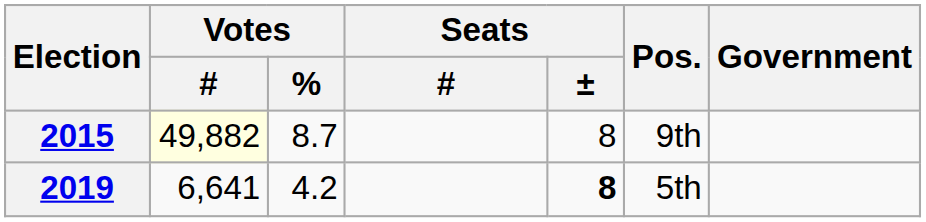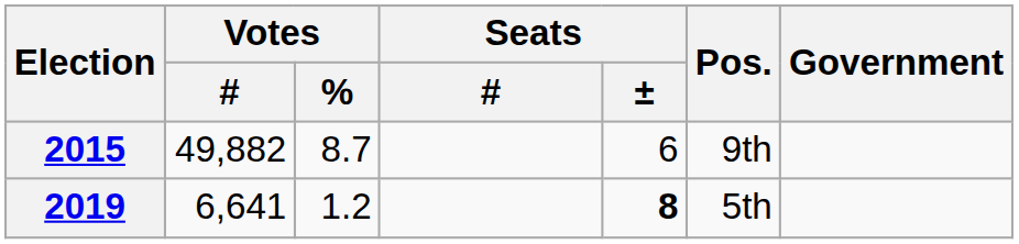 <table class=wikitable style="text-align: right;">
 <tr>
 <th rowspan=2>Election</th>
 <th colspan=2>Votes</th>
 <th colspan=2>Seats</th>
 <th rowspan=2>Pos.</th>
 <th rowspan=2>Government</th>
 </tr>
 <tr>
 <th width=50px>#</th>
 <th width=30px>%</th>
 <th width=90px>#</th>
 <th width=30px>±</th>
 </tr>
 <tr>
 <th><a href='#'>2015</a></th>
-<td style="background: lightyellow;">49,882</td>
+<td>49,882</td>
 <td>8.7</td>
 <td></td>
-<td> 8</td>
+<td> 6</td>
 <td>9th</td>
 <td></td>
 </tr>
 <tr>
 <th><a href='#'>2019</a></th>
 <td>6,641</td>
-<td>4.2</td>
+<td>1.2</td>
 <td></td>
 <td><strong> 8</strong></td>
 <td>5th</td>
 <td></td>
 </tr>
 </table>
